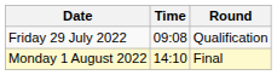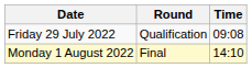 <table class = "wikitable">
 <tr>
 <th>Date</th>
+<th>Round</th>
 <th>Time</th>
-<th>Round</th>
 </tr>
 <tr>
 <td>Friday 29 July 2022</td>
+<td>Qualification</td>
 <td>09:08</td>
-<td>Qualification</td>
 </tr>
 <tr>
 <td style=background:lemonchiffon>Monday 1 August 2022</td>
+<td style=background:lemonchiffon>Final</td>
 <td style=background:lemonchiffon>14:10</td>
-<td style=background:lemonchiffon>Final</td>
 </tr>
 </table>
